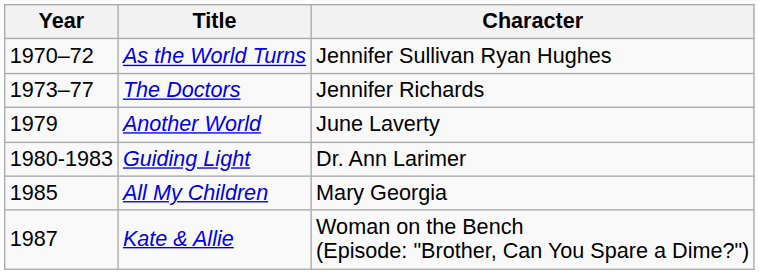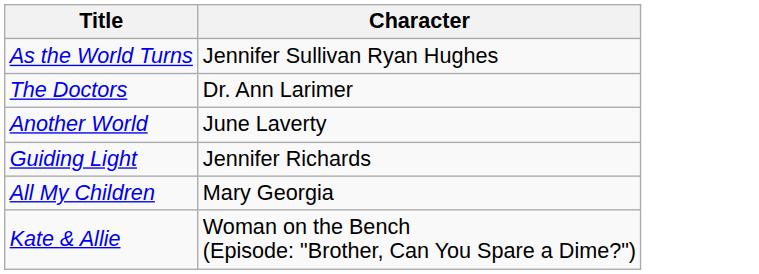 <table class="wikitable">
 <tr>
-<th>Year</th>
 <th>Title</th>
 <th>Character</th>
 </tr>
 <tr>
-<td>1970–72</td>
 <td><em><a href='#'>As the World Turns</a></em></td>
 <td>Jennifer Sullivan Ryan Hughes</td>
 </tr>
 <tr>
-<td>1973–77</td>
 <td><em><a href='#'>The Doctors</a></em></td>
-<td>Jennifer Richards</td>
+<td>Dr. Ann Larimer</td>
 </tr>
 <tr>
-<td>1979</td>
 <td><em><a href='#'>Another World</a></em></td>
 <td>June Laverty</td>
 </tr>
 <tr>
-<td>1980-1983</td>
 <td><em><a href='#'>Guiding Light</a></em></td>
-<td>Dr. Ann Larimer</td>
+<td>Jennifer Richards</td>
 </tr>
 <tr>
-<td>1985</td>
 <td><em><a href='#'>All My Children</a></em></td>
 <td>Mary Georgia</td>
 </tr>
 <tr>
-<td>1987</td>
 <td><em><a href='#'>Kate & Allie</a></em></td>
 <td>Woman on the Bench<br>(Episode:  "Brother, Can You Spare a Dime?")</td>
 </tr>
 </table>
